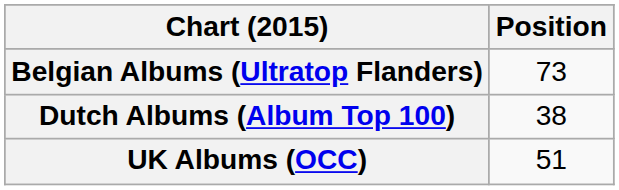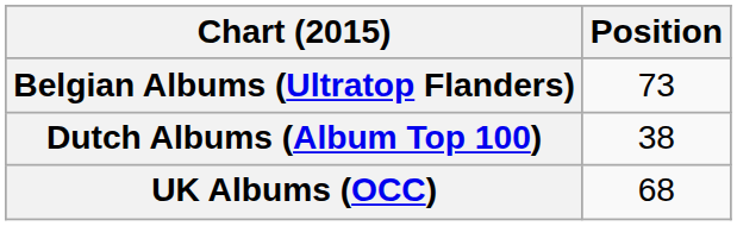 <table class="wikitable sortable plainrowheaders" style="text-align:center;">
 <tr>
 <th>Chart (2015)</th>
 <th>Position</th>
 </tr>
 <tr>
 <th scope="row">Belgian Albums (<a href='#'>Ultratop</a> Flanders)</th>
 <td>73</td>
 </tr>
 <tr>
 <th scope="row">Dutch Albums (<a href='#'>Album Top 100</a>)</th>
 <td>38</td>
 </tr>
 <tr>
 <th scope="row">UK Albums (<a href='#'>OCC</a>)</th>
-<td>51</td>
+<td>68</td>
 </tr>
 </table>
